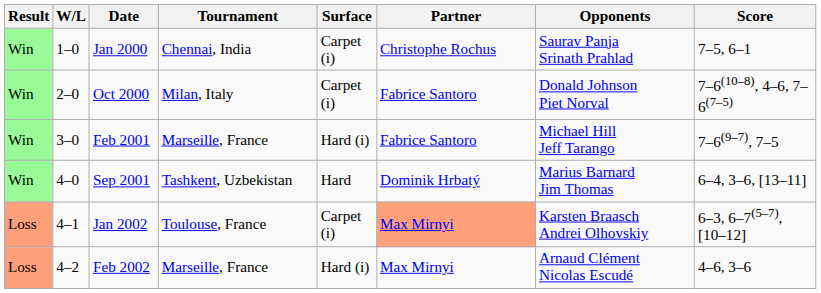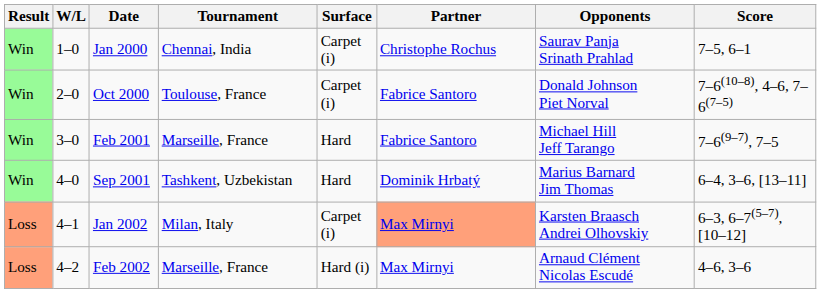 <table class="sortable wikitable">
 <tr>
 <th style="width:40px">Result</th>
 <th style="width:30px" class="unsortable">W/L</th>
 <th style="width:65px">Date</th>
 <th style="width:160px">Tournament</th>
 <th style="width:55px">Surface</th>
 <th style="width:160px">Partner</th>
 <th style="width:160px">Opponents</th>
 <th style="width:120px" class="unsortable">Score</th>
 </tr>
 <tr>
 <td style="background:#98fb98;">Win</td>
 <td>1–0</td>
 <td><a href='#'>Jan 2000</a></td>
 <td><a href='#'>Chennai</a>, India</td>
 <td>Carpet (i)</td>
 <td> <a href='#'>Christophe Rochus</a></td>
 <td> <a href='#'>Saurav Panja</a> <br>  <a href='#'>Srinath Prahlad</a></td>
 <td>7–5, 6–1</td>
 </tr>
 <tr>
 <td style="background:#98fb98;">Win</td>
 <td>2–0</td>
 <td><a href='#'>Oct 2000</a></td>
-<td><a href='#'>Milan</a>, Italy</td>
+<td><a href='#'>Toulouse</a>, France</td>
 <td>Carpet (i)</td>
 <td> <a href='#'>Fabrice Santoro</a></td>
 <td> <a href='#'>Donald Johnson</a> <br>  <a href='#'>Piet Norval</a></td>
 <td>7–6<sup>(10–8)</sup>, 4–6, 7–6<sup>(7–5)</sup></td>
 </tr>
 <tr>
 <td style="background:#98fb98;">Win</td>
 <td>3–0</td>
 <td><a href='#'>Feb 2001</a></td>
 <td><a href='#'>Marseille</a>, France</td>
-<td>Hard (i)</td>
+<td>Hard</td>
 <td> <a href='#'>Fabrice Santoro</a></td>
 <td> <a href='#'>Michael Hill</a> <br>  <a href='#'>Jeff Tarango</a></td>
 <td>7–6<sup>(9–7)</sup>, 7–5</td>
 </tr>
 <tr>
 <td style="background:#98fb98;">Win</td>
 <td>4–0</td>
 <td><a href='#'>Sep 2001</a></td>
 <td><a href='#'>Tashkent</a>, Uzbekistan</td>
 <td>Hard</td>
 <td> <a href='#'>Dominik Hrbatý</a></td>
 <td> <a href='#'>Marius Barnard</a> <br>  <a href='#'>Jim Thomas</a></td>
 <td>6–4, 3–6, [13–11]</td>
 </tr>
 <tr>
 <td style="background:#ffa07a;">Loss</td>
 <td>4–1</td>
 <td><a href='#'>Jan 2002</a></td>
-<td><a href='#'>Toulouse</a>, France</td>
+<td><a href='#'>Milan</a>, Italy</td>
 <td>Carpet (i)</td>
 <td style="background: lightsalmon;"> <a href='#'>Max Mirnyi</a></td>
 <td> <a href='#'>Karsten Braasch</a> <br>  <a href='#'>Andrei Olhovskiy</a></td>
 <td>6–3, 6–7<sup>(5–7)</sup>, [10–12]</td>
 </tr>
 <tr>
 <td style="background:#ffa07a;">Loss</td>
 <td>4–2</td>
 <td><a href='#'>Feb 2002</a></td>
 <td><a href='#'>Marseille</a>, France</td>
 <td>Hard (i)</td>
 <td> <a href='#'>Max Mirnyi</a></td>
 <td> <a href='#'>Arnaud Clément</a> <br>  <a href='#'>Nicolas Escudé</a></td>
 <td>4–6, 3–6</td>
 </tr>
 </table>
